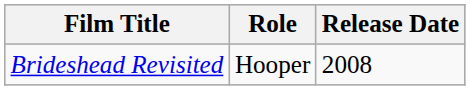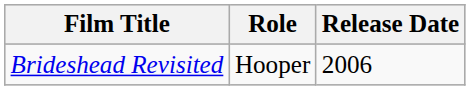 <table class="wikitable">
 <tr>
 <th>Film Title</th>
 <th>Role</th>
 <th>Release Date</th>
 </tr>
 <tr>
 <td><em><a href='#'>Brideshead Revisited</a></em></td>
 <td>Hooper</td>
-<td>2008</td>
+<td>2006</td>
 </tr>
 </table>
